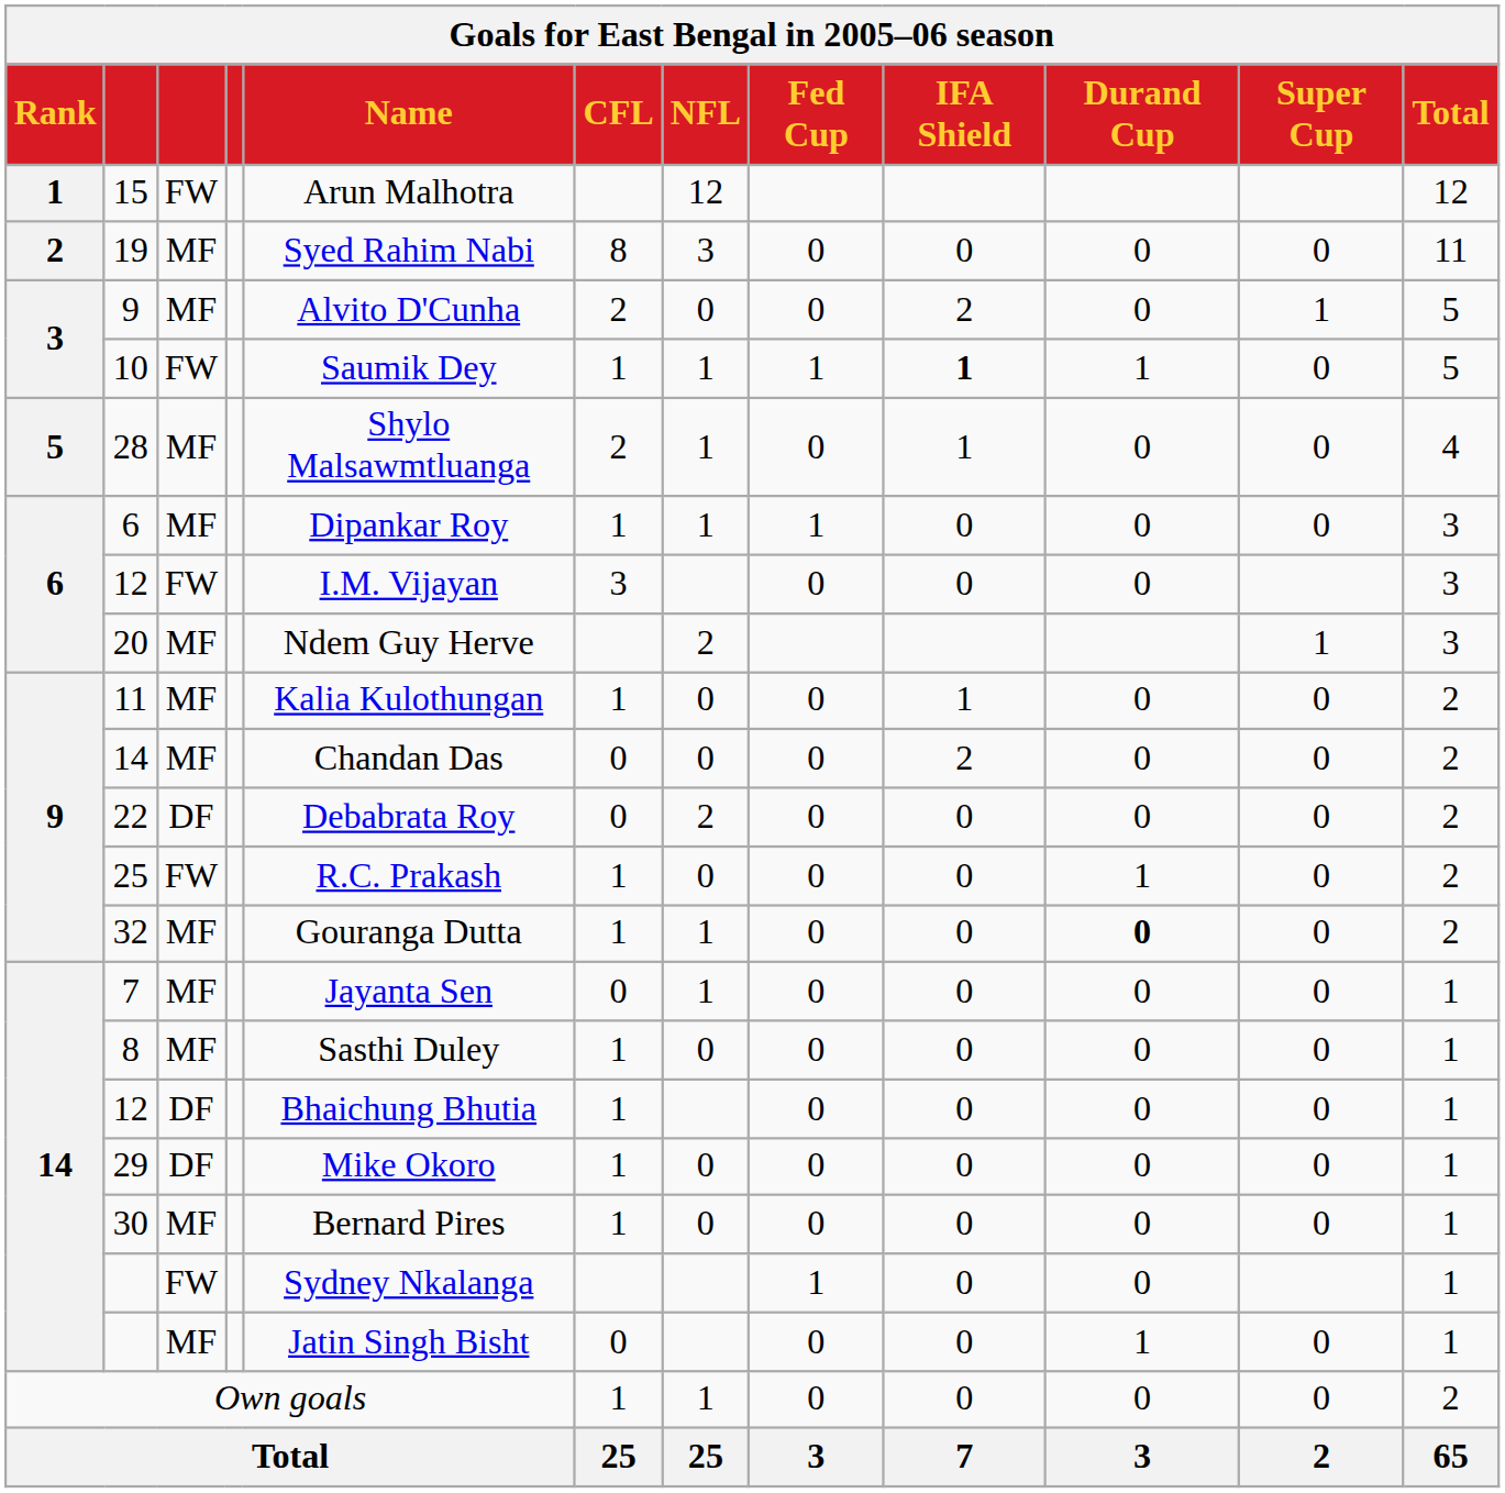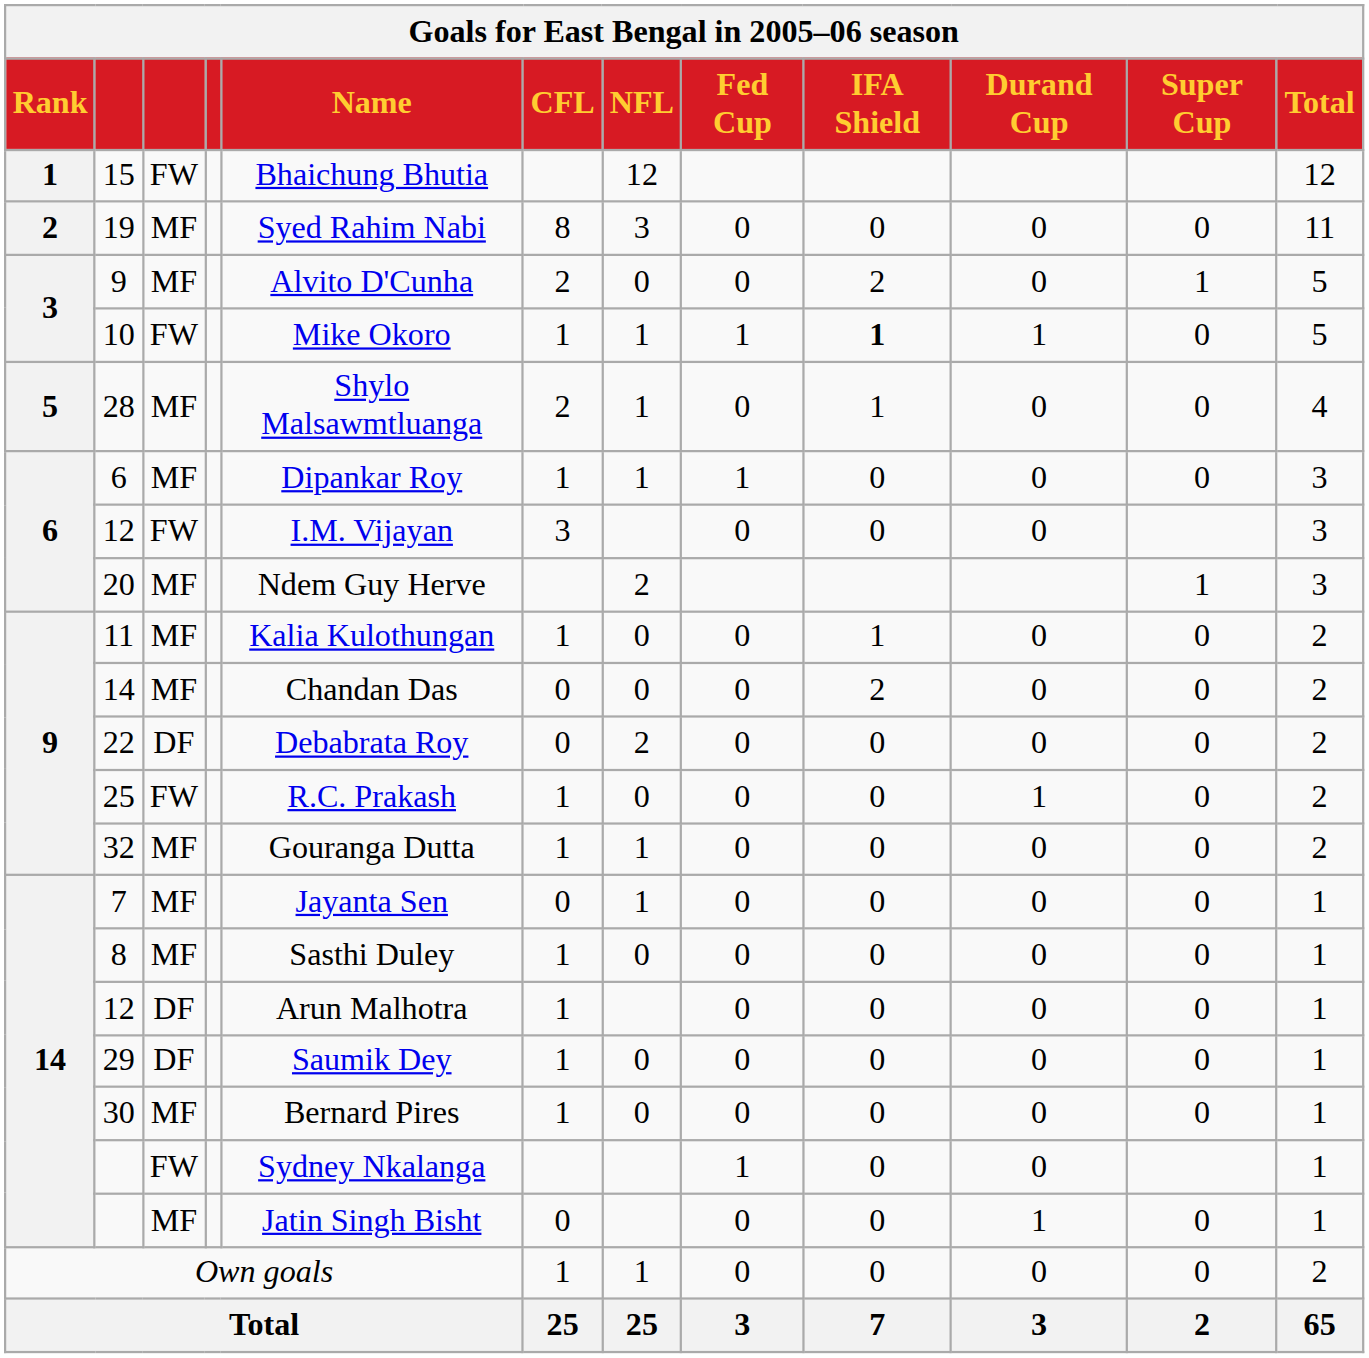 <table class="wikitable" style="text-align:center; font-size:90%;">
 <tr>
 <th colspan="12">Goals for East Bengal in 2005–06 season</th>
 </tr>
 <tr>
 <th style="background:#d71a23; color:#ffcd31; text-align:center;">Rank</th>
 <th style="background:#d71a23; color:#ffcd31; text-align:center;"></th>
 <th style="background:#d71a23; color:#ffcd31; text-align:center;"></th>
 <th style="background:#d71a23; color:#ffcd31; text-align:center;"></th>
 <th style="background:#d71a23; color:#ffcd31; text-align:center;">Name</th>
 <th style="background:#d71a23; color:#ffcd31; text-align:center;">CFL</th>
 <th style="background:#d71a23; color:#ffcd31; text-align:center;">NFL</th>
 <th style="background:#d71a23; color:#ffcd31; text-align:center;">Fed Cup</th>
 <th style="background:#d71a23; color:#ffcd31; text-align:center;">IFA Shield</th>
 <th style="background:#d71a23; color:#ffcd31; text-align:center;">Durand Cup</th>
 <th style="background:#d71a23; color:#ffcd31; text-align:center;">Super Cup</th>
 <th style="background:#d71a23; color:#ffcd31; text-align:center;">Total</th>
 </tr>
 <tr>
 <th>1</th>
 <td>15</td>
 <td>FW</td>
 <td></td>
-<td>Arun Malhotra</td>
+<td><a href='#'>Bhaichung Bhutia</a></td>
 <td></td>
 <td>12</td>
 <td></td>
 <td></td>
 <td></td>
 <td></td>
 <td>12</td>
 </tr>
 <tr>
 <th>2</th>
 <td>19</td>
 <td>MF</td>
 <td></td>
 <td><a href='#'>Syed Rahim Nabi</a></td>
 <td>8</td>
 <td>3</td>
 <td>0</td>
 <td>0</td>
 <td>0</td>
 <td>0</td>
 <td>11</td>
 </tr>
 <tr>
 <th rowspan="2">3</th>
 <td>9</td>
 <td>MF</td>
 <td></td>
 <td><a href='#'>Alvito D'Cunha</a></td>
 <td>2</td>
 <td>0</td>
 <td>0</td>
 <td>2</td>
 <td>0</td>
 <td>1</td>
 <td>5</td>
 </tr>
 <tr>
 <td>10</td>
 <td>FW</td>
 <td></td>
-<td><a href='#'>Saumik Dey</a></td>
+<td><a href='#'>Mike Okoro</a></td>
 <td>1</td>
 <td>1</td>
 <td>1</td>
 <td><strong>1</strong></td>
 <td>1</td>
 <td>0</td>
 <td>5</td>
 </tr>
 <tr>
 <th>5</th>
 <td>28</td>
 <td>MF</td>
 <td></td>
 <td><a href='#'>Shylo Malsawmtluanga</a></td>
 <td>2</td>
 <td>1</td>
 <td>0</td>
 <td>1</td>
 <td>0</td>
 <td>0</td>
 <td>4</td>
 </tr>
 <tr>
 <th rowspan="3">6</th>
 <td>6</td>
 <td>MF</td>
 <td></td>
 <td><a href='#'>Dipankar Roy</a></td>
 <td>1</td>
 <td>1</td>
 <td>1</td>
 <td>0</td>
 <td>0</td>
 <td>0</td>
 <td>3</td>
 </tr>
 <tr>
 <td>12</td>
 <td>FW</td>
 <td></td>
 <td><a href='#'>I.M. Vijayan</a></td>
 <td>3</td>
 <td></td>
 <td>0</td>
 <td>0</td>
 <td>0</td>
 <td></td>
 <td>3</td>
 </tr>
 <tr>
 <td>20</td>
 <td>MF</td>
 <td></td>
 <td>Ndem Guy Herve</td>
 <td></td>
 <td>2</td>
 <td></td>
 <td></td>
 <td></td>
 <td>1</td>
 <td>3</td>
 </tr>
 <tr>
 <th rowspan="5">9</th>
 <td>11</td>
 <td>MF</td>
 <td></td>
 <td><a href='#'>Kalia Kulothungan</a></td>
 <td>1</td>
 <td>0</td>
 <td>0</td>
 <td>1</td>
 <td>0</td>
 <td>0</td>
 <td>2</td>
 </tr>
 <tr>
 <td>14</td>
 <td>MF</td>
 <td></td>
 <td>Chandan Das</td>
 <td>0</td>
 <td>0</td>
 <td>0</td>
 <td>2</td>
 <td>0</td>
 <td>0</td>
 <td>2</td>
 </tr>
 <tr>
 <td>22</td>
 <td>DF</td>
 <td></td>
 <td><a href='#'>Debabrata Roy</a></td>
 <td>0</td>
 <td>2</td>
 <td>0</td>
 <td>0</td>
 <td>0</td>
 <td>0</td>
 <td>2</td>
 </tr>
 <tr>
 <td>25</td>
 <td>FW</td>
 <td></td>
 <td><a href='#'>R.C. Prakash</a></td>
 <td>1</td>
 <td>0</td>
 <td>0</td>
 <td>0</td>
 <td>1</td>
 <td>0</td>
 <td>2</td>
 </tr>
 <tr>
 <td>32</td>
 <td>MF</td>
 <td></td>
 <td>Gouranga Dutta</td>
 <td>1</td>
 <td>1</td>
 <td>0</td>
 <td>0</td>
-<td><strong>0</strong></td>
+<td>0</td>
 <td>0</td>
 <td>2</td>
 </tr>
 <tr>
 <th rowspan="7">14</th>
 <td>7</td>
 <td>MF</td>
 <td></td>
 <td><a href='#'>Jayanta Sen</a></td>
 <td>0</td>
 <td>1</td>
 <td>0</td>
 <td>0</td>
 <td>0</td>
 <td>0</td>
 <td>1</td>
 </tr>
 <tr>
 <td>8</td>
 <td>MF</td>
 <td></td>
 <td>Sasthi Duley</td>
 <td>1</td>
 <td>0</td>
 <td>0</td>
 <td>0</td>
 <td>0</td>
 <td>0</td>
 <td>1</td>
 </tr>
 <tr>
 <td>12</td>
 <td>DF</td>
 <td></td>
-<td><a href='#'>Bhaichung Bhutia</a></td>
+<td>Arun Malhotra</td>
 <td>1</td>
 <td></td>
 <td>0</td>
 <td>0</td>
 <td>0</td>
 <td>0</td>
 <td>1</td>
 </tr>
 <tr>
 <td>29</td>
 <td>DF</td>
 <td></td>
-<td><a href='#'>Mike Okoro</a></td>
+<td><a href='#'>Saumik Dey</a></td>
 <td>1</td>
 <td>0</td>
 <td>0</td>
 <td>0</td>
 <td>0</td>
 <td>0</td>
 <td>1</td>
 </tr>
 <tr>
 <td>30</td>
 <td>MF</td>
 <td></td>
 <td>Bernard Pires</td>
 <td>1</td>
 <td>0</td>
 <td>0</td>
 <td>0</td>
 <td>0</td>
 <td>0</td>
 <td>1</td>
 </tr>
 <tr>
 <td></td>
 <td>FW</td>
 <td></td>
 <td><a href='#'>Sydney Nkalanga</a></td>
 <td></td>
 <td></td>
 <td>1</td>
 <td>0</td>
 <td>0</td>
 <td></td>
 <td>1</td>
 </tr>
 <tr>
 <td></td>
 <td>MF</td>
 <td></td>
 <td><a href='#'>Jatin Singh Bisht</a></td>
 <td>0</td>
 <td></td>
 <td>0</td>
 <td>0</td>
 <td>1</td>
 <td>0</td>
 <td>1</td>
 </tr>
 <tr>
 <td colspan="5"><em>Own goals</em></td>
 <td>1</td>
 <td>1</td>
 <td>0</td>
 <td>0</td>
 <td>0</td>
 <td>0</td>
 <td>2</td>
 </tr>
 <tr>
 <th colspan="5">Total</th>
 <th>25</th>
 <th>25</th>
 <th>3</th>
 <th>7</th>
 <th>3</th>
 <th>2</th>
 <th>65</th>
 </tr>
 </table>
